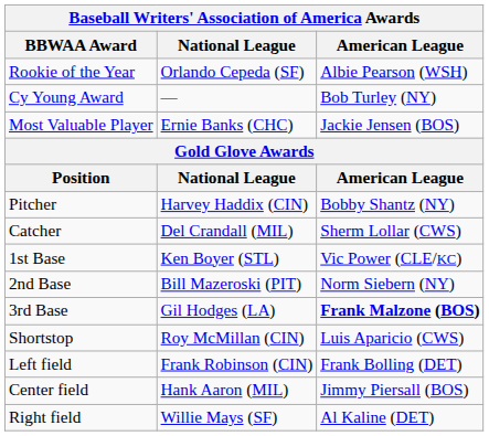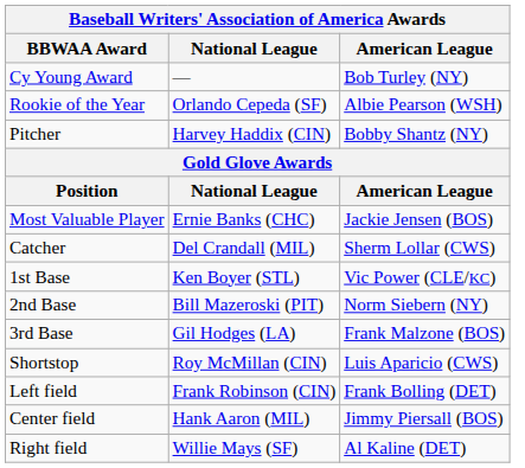 <table class="wikitable">
 <tr>
 <th colspan="3"><a href='#'>Baseball Writers' Association of America</a> Awards</th>
 </tr>
 <tr>
 <th>BBWAA Award</th>
 <th>National League</th>
 <th>American League</th>
 </tr>
 <tr>
+<td><a href='#'>Cy Young Award</a></td>
+<td>—</td>
+<td><a href='#'>Bob Turley</a> (<a href='#'>NY</a>)</td>
+</tr>
+<tr>
 <td><a href='#'>Rookie of the Year</a></td>
 <td><a href='#'>Orlando Cepeda</a> (<a href='#'>SF</a>)</td>
 <td><a href='#'>Albie Pearson</a> (<a href='#'>WSH</a>)</td>
 </tr>
 <tr>
-<td><a href='#'>Cy Young Award</a></td>
-<td>—</td>
-<td><a href='#'>Bob Turley</a> (<a href='#'>NY</a>)</td>
-</tr>
-<tr>
-<td><a href='#'>Most Valuable Player</a></td>
-<td><a href='#'>Ernie Banks</a> (<a href='#'>CHC</a>)</td>
-<td><a href='#'>Jackie Jensen</a> (<a href='#'>BOS</a>)</td>
+<td>Pitcher</td>
+<td><a href='#'>Harvey Haddix</a> (<a href='#'>CIN</a>)</td>
+<td><a href='#'>Bobby Shantz</a> (<a href='#'>NY</a>)</td>
 </tr>
 <tr>
 <th colspan="3"><a href='#'>Gold Glove Awards</a></th>
 </tr>
 <tr>
 <th>Position</th>
 <th>National League</th>
 <th>American League</th>
 </tr>
 <tr>
-<td>Pitcher</td>
-<td><a href='#'>Harvey Haddix</a> (<a href='#'>CIN</a>)</td>
-<td><a href='#'>Bobby Shantz</a> (<a href='#'>NY</a>)</td>
+<td><a href='#'>Most Valuable Player</a></td>
+<td><a href='#'>Ernie Banks</a> (<a href='#'>CHC</a>)</td>
+<td><a href='#'>Jackie Jensen</a> (<a href='#'>BOS</a>)</td>
 </tr>
 <tr>
 <td>Catcher</td>
 <td><a href='#'>Del Crandall</a> (<a href='#'>MIL</a>)</td>
 <td><a href='#'>Sherm Lollar</a> (<a href='#'>CWS</a>)</td>
 </tr>
 <tr>
 <td>1st Base</td>
 <td><a href='#'>Ken Boyer</a> (<a href='#'>STL</a>)</td>
 <td><a href='#'>Vic Power</a> (<a href='#'>CLE</a>/<small><a href='#'>KC</a></small>)</td>
 </tr>
 <tr>
 <td>2nd Base</td>
 <td><a href='#'>Bill Mazeroski</a> (<a href='#'>PIT</a>)</td>
 <td><a href='#'>Norm Siebern</a> (<a href='#'>NY</a>)</td>
 </tr>
 <tr>
 <td>3rd Base</td>
 <td><a href='#'>Gil Hodges</a> (<a href='#'>LA</a>)</td>
-<td><strong><a href='#'>Frank Malzone</a> (<a href='#'>BOS</a>)</strong></td>
+<td><a href='#'>Frank Malzone</a> (<a href='#'>BOS</a>)</td>
 </tr>
 <tr>
 <td>Shortstop</td>
 <td><a href='#'>Roy McMillan</a> (<a href='#'>CIN</a>)</td>
 <td><a href='#'>Luis Aparicio</a> (<a href='#'>CWS</a>)</td>
 </tr>
 <tr>
 <td>Left field</td>
 <td><a href='#'>Frank Robinson</a> (<a href='#'>CIN</a>)</td>
 <td><a href='#'>Frank Bolling</a> (<a href='#'>DET</a>)</td>
 </tr>
 <tr>
 <td>Center field</td>
 <td><a href='#'>Hank Aaron</a> (<a href='#'>MIL</a>)</td>
 <td><a href='#'>Jimmy Piersall</a> (<a href='#'>BOS</a>)</td>
 </tr>
 <tr>
 <td>Right field</td>
 <td><a href='#'>Willie Mays</a> (<a href='#'>SF</a>)</td>
 <td><a href='#'>Al Kaline</a> (<a href='#'>DET</a>)</td>
 </tr>
 </table>
